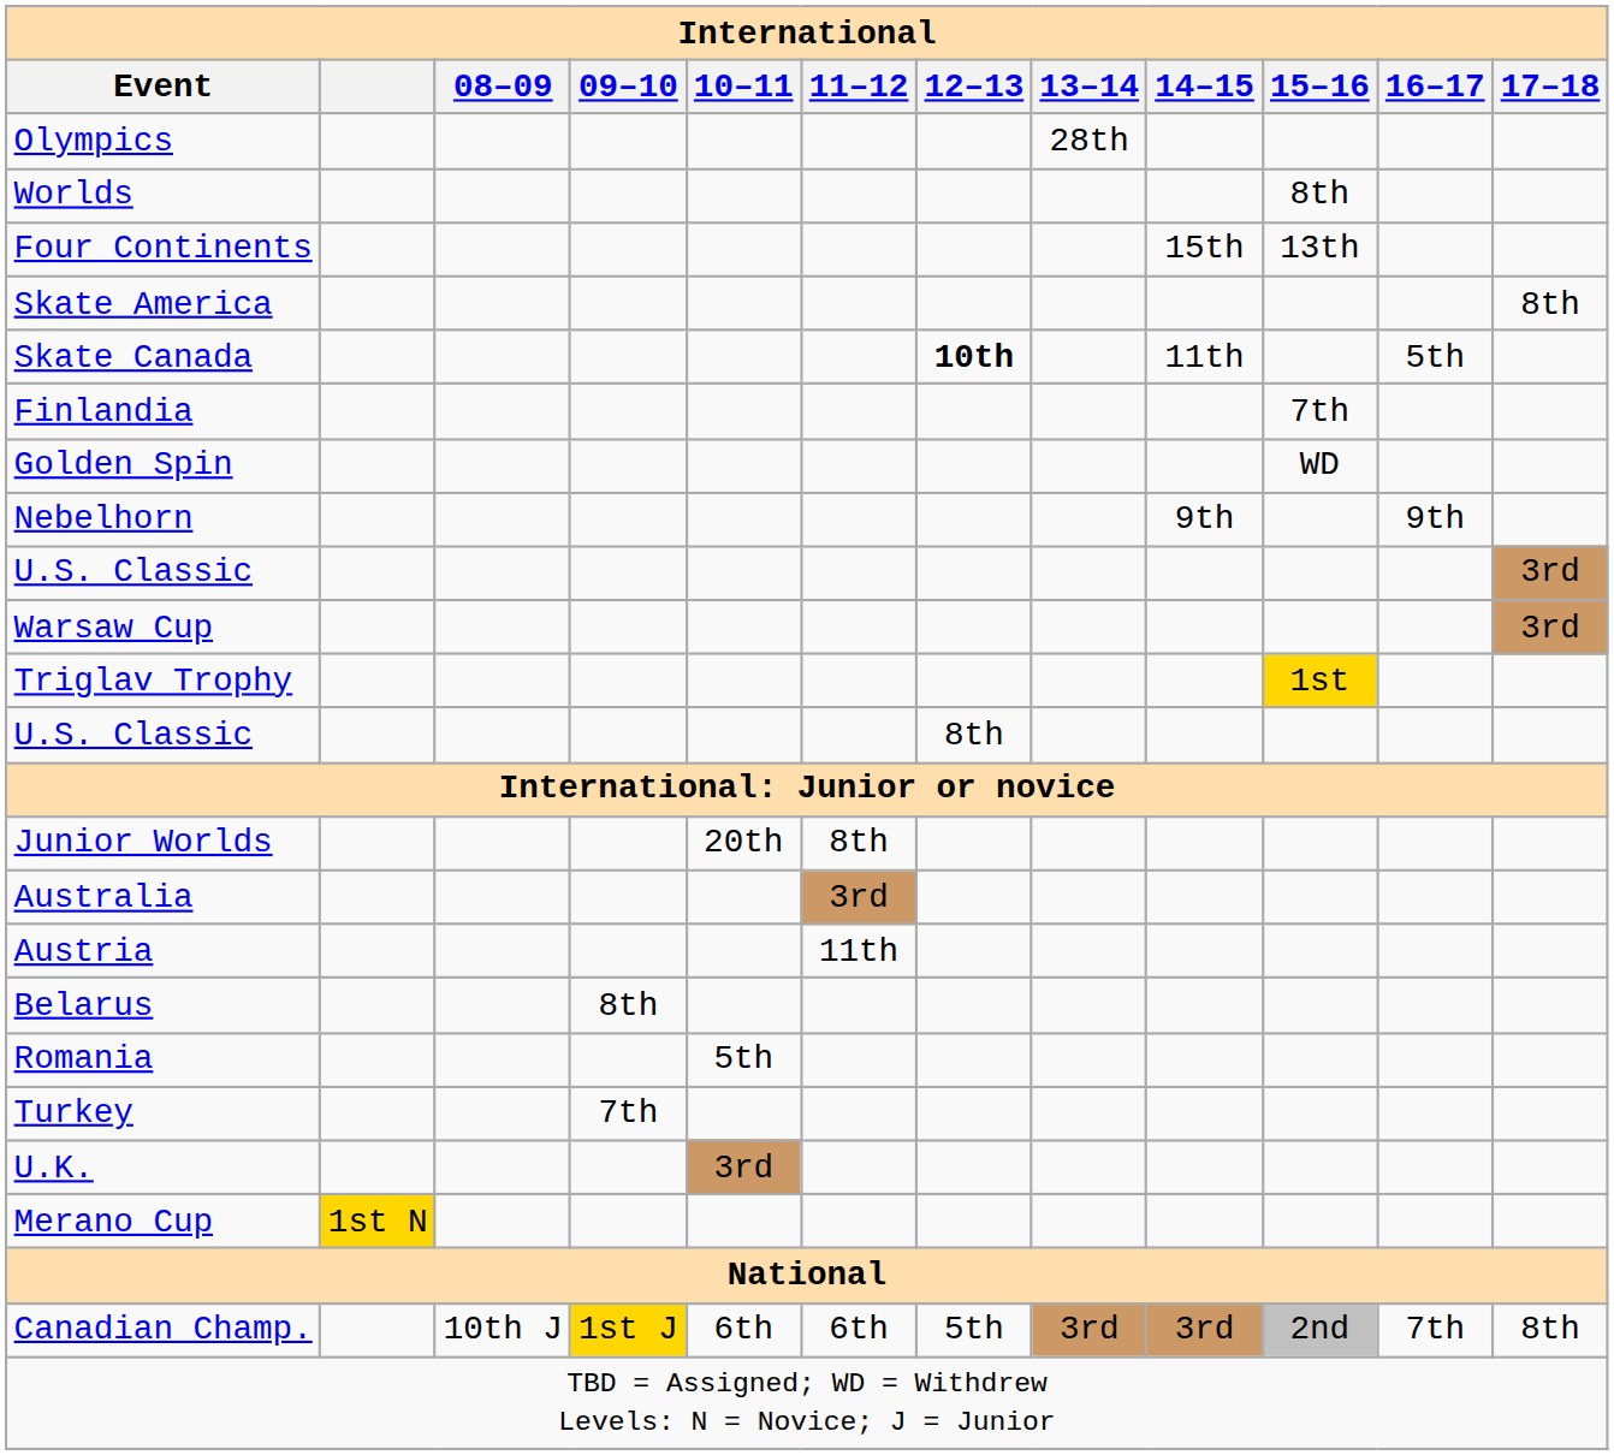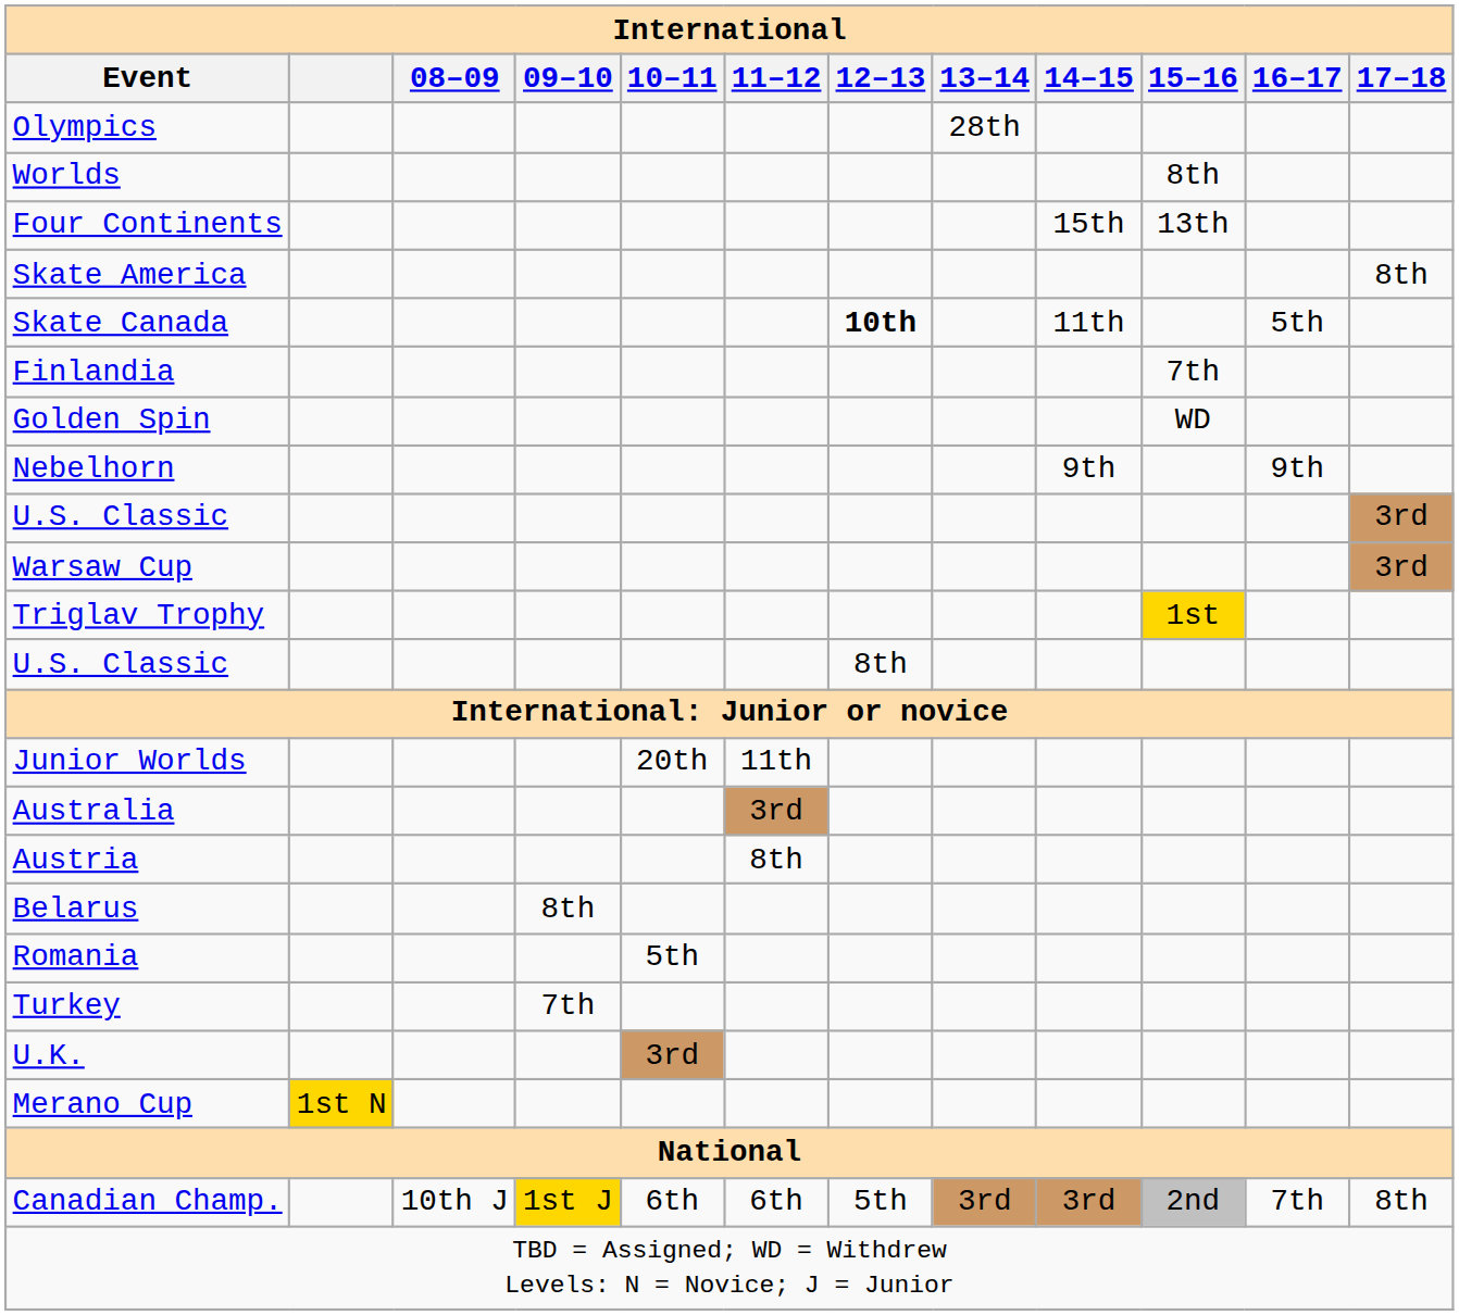 <table class="wikitable" style="text-align:center">
 <tr>
 <th style="background-color: #ffdead; " colspan=12 align=center>International</th>
 </tr>
 <tr>
 <th>Event</th>
 <th></th>
 <th><a href='#'>08–09</a></th>
 <th><a href='#'>09–10</a></th>
 <th><a href='#'>10–11</a></th>
 <th><a href='#'>11–12</a></th>
 <th><a href='#'>12–13</a></th>
 <th><a href='#'>13–14</a></th>
 <th><a href='#'>14–15</a></th>
 <th><a href='#'>15–16</a></th>
 <th><a href='#'>16–17</a></th>
 <th><a href='#'>17–18</a></th>
 </tr>
 <tr>
 <td align=left><a href='#'>Olympics</a></td>
 <td></td>
 <td></td>
 <td></td>
 <td></td>
 <td></td>
 <td></td>
 <td>28th</td>
 <td></td>
 <td></td>
 <td></td>
 <td></td>
 </tr>
 <tr>
 <td align=left><a href='#'>Worlds</a></td>
 <td></td>
 <td></td>
 <td></td>
 <td></td>
 <td></td>
 <td></td>
 <td></td>
 <td></td>
 <td>8th</td>
 <td></td>
 <td></td>
 </tr>
 <tr>
 <td align=left><a href='#'>Four Continents</a></td>
 <td></td>
 <td></td>
 <td></td>
 <td></td>
 <td></td>
 <td></td>
 <td></td>
 <td>15th</td>
 <td>13th</td>
 <td></td>
 <td></td>
 </tr>
 <tr>
 <td align=left> <a href='#'>Skate America</a></td>
 <td></td>
 <td></td>
 <td></td>
 <td></td>
 <td></td>
 <td></td>
 <td></td>
 <td></td>
 <td></td>
 <td></td>
 <td>8th</td>
 </tr>
 <tr>
 <td align=left> <a href='#'>Skate Canada</a></td>
 <td></td>
 <td></td>
 <td></td>
 <td></td>
 <td></td>
 <td><strong>10th</strong></td>
 <td></td>
 <td>11th</td>
 <td></td>
 <td>5th</td>
 <td></td>
 </tr>
 <tr>
 <td align=left> <a href='#'>Finlandia</a></td>
 <td></td>
 <td></td>
 <td></td>
 <td></td>
 <td></td>
 <td></td>
 <td></td>
 <td></td>
 <td>7th</td>
 <td></td>
 <td></td>
 </tr>
 <tr>
 <td align=left> <a href='#'>Golden Spin</a></td>
 <td></td>
 <td></td>
 <td></td>
 <td></td>
 <td></td>
 <td></td>
 <td></td>
 <td></td>
 <td>WD</td>
 <td></td>
 <td></td>
 </tr>
 <tr>
 <td align=left> <a href='#'>Nebelhorn</a></td>
 <td></td>
 <td></td>
 <td></td>
 <td></td>
 <td></td>
 <td></td>
 <td></td>
 <td>9th</td>
 <td></td>
 <td>9th</td>
 <td></td>
 </tr>
 <tr>
 <td align=left> <a href='#'>U.S. Classic</a></td>
 <td></td>
 <td></td>
 <td></td>
 <td></td>
 <td></td>
 <td></td>
 <td></td>
 <td></td>
 <td></td>
 <td></td>
 <td bgcolor=cc9966>3rd</td>
 </tr>
 <tr>
 <td align=left> <a href='#'>Warsaw Cup</a></td>
 <td></td>
 <td></td>
 <td></td>
 <td></td>
 <td></td>
 <td></td>
 <td></td>
 <td></td>
 <td></td>
 <td></td>
 <td bgcolor=cc9966>3rd</td>
 </tr>
 <tr>
 <td align=left><a href='#'>Triglav Trophy</a></td>
 <td></td>
 <td></td>
 <td></td>
 <td></td>
 <td></td>
 <td></td>
 <td></td>
 <td></td>
 <td bgcolor=gold>1st</td>
 <td></td>
 <td></td>
 </tr>
 <tr>
 <td align=left><a href='#'>U.S. Classic</a></td>
 <td></td>
 <td></td>
 <td></td>
 <td></td>
 <td></td>
 <td>8th</td>
 <td></td>
 <td></td>
 <td></td>
 <td></td>
 <td></td>
 </tr>
 <tr>
 <th style="background-color: #ffdead; " colspan=12 align=center>International: Junior or novice</th>
 </tr>
 <tr>
 <td align=left><a href='#'>Junior Worlds</a></td>
 <td></td>
 <td></td>
 <td></td>
 <td>20th</td>
-<td>8th</td>
+<td>11th</td>
 <td></td>
 <td></td>
 <td></td>
 <td></td>
 <td></td>
 <td></td>
 </tr>
 <tr>
 <td align=left> <a href='#'>Australia</a></td>
 <td></td>
 <td></td>
 <td></td>
 <td></td>
 <td bgcolor=cc9966>3rd</td>
 <td></td>
 <td></td>
 <td></td>
 <td></td>
 <td></td>
 <td></td>
 </tr>
 <tr>
 <td align=left> <a href='#'>Austria</a></td>
 <td></td>
 <td></td>
 <td></td>
 <td></td>
-<td>11th</td>
+<td>8th</td>
 <td></td>
 <td></td>
 <td></td>
 <td></td>
 <td></td>
 <td></td>
 </tr>
 <tr>
 <td align=left> <a href='#'>Belarus</a></td>
 <td></td>
 <td></td>
 <td>8th</td>
 <td></td>
 <td></td>
 <td></td>
 <td></td>
 <td></td>
 <td></td>
 <td></td>
 <td></td>
 </tr>
 <tr>
 <td align=left> <a href='#'>Romania</a></td>
 <td></td>
 <td></td>
 <td></td>
 <td>5th</td>
 <td></td>
 <td></td>
 <td></td>
 <td></td>
 <td></td>
 <td></td>
 <td></td>
 </tr>
 <tr>
 <td align=left> <a href='#'>Turkey</a></td>
 <td></td>
 <td></td>
 <td>7th</td>
 <td></td>
 <td></td>
 <td></td>
 <td></td>
 <td></td>
 <td></td>
 <td></td>
 <td></td>
 </tr>
 <tr>
 <td align=left> <a href='#'>U.K.</a></td>
 <td></td>
 <td></td>
 <td></td>
 <td bgcolor=cc9966>3rd</td>
 <td></td>
 <td></td>
 <td></td>
 <td></td>
 <td></td>
 <td></td>
 <td></td>
 </tr>
 <tr>
 <td align=left><a href='#'>Merano Cup</a></td>
 <td bgcolor=gold>1st N</td>
 <td></td>
 <td></td>
 <td></td>
 <td></td>
 <td></td>
 <td></td>
 <td></td>
 <td></td>
 <td></td>
 <td></td>
 </tr>
 <tr>
 <th style="background-color: #ffdead; " colspan=12 align=center>National</th>
 </tr>
 <tr>
 <td align=left><a href='#'>Canadian Champ.</a></td>
 <td></td>
 <td>10th J</td>
 <td bgcolor=gold>1st J</td>
 <td>6th</td>
 <td>6th</td>
 <td>5th</td>
 <td bgcolor=cc9966>3rd</td>
 <td bgcolor=cc9966>3rd</td>
 <td bgcolor=silver>2nd</td>
 <td>7th</td>
 <td>8th</td>
 </tr>
 <tr>
 <td colspan=12 align=center><small> TBD = Assigned; WD = Withdrew <br> Levels: N = Novice; J = Junior </small></td>
 </tr>
 </table>
